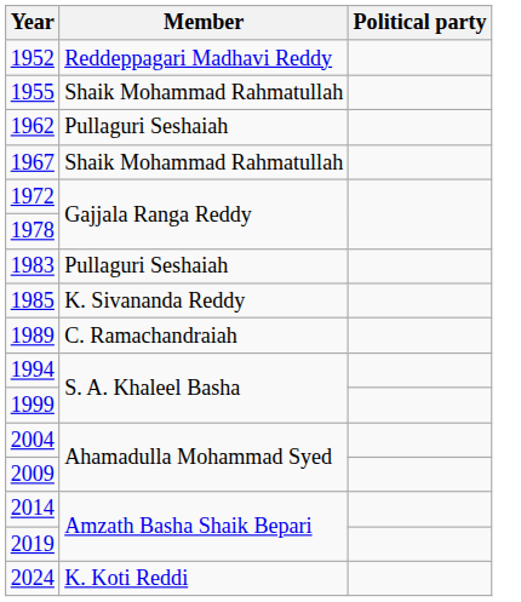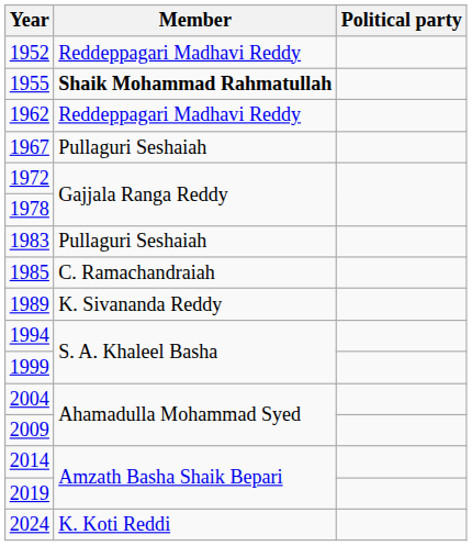 <table class="wikitable sortable">
 <tr>
 <th>Year</th>
 <th>Member</th>
 <th colspan="2">Political party</th>
 </tr>
 <tr>
 <td><a href='#'>1952</a></td>
 <td><a href='#'>Reddeppagari Madhavi Reddy</a></td>
 <td></td>
 </tr>
 <tr>
 <td><a href='#'>1955</a></td>
-<td>Shaik Mohammad Rahmatullah</td>
+<td><strong>Shaik Mohammad Rahmatullah</strong></td>
 <td></td>
 </tr>
 <tr>
 <td><a href='#'>1962</a></td>
-<td>Pullaguri Seshaiah</td>
+<td><a href='#'>Reddeppagari Madhavi Reddy</a></td>
 <td></td>
 </tr>
 <tr>
 <td><a href='#'>1967</a></td>
-<td>Shaik Mohammad Rahmatullah</td>
+<td>Pullaguri Seshaiah</td>
 <td></td>
 </tr>
 <tr>
 <td><a href='#'>1972</a></td>
 <td rowspan="2">Gajjala Ranga Reddy</td>
 </tr>
 <tr>
 <td><a href='#'>1978</a></td>
 </tr>
 <tr>
 <td><a href='#'>1983</a></td>
 <td>Pullaguri Seshaiah</td>
 <td></td>
 </tr>
 <tr>
 <td><a href='#'>1985</a></td>
-<td>K. Sivananda Reddy</td>
+<td>C. Ramachandraiah</td>
 </tr>
 <tr>
 <td><a href='#'>1989</a></td>
-<td>C. Ramachandraiah</td>
+<td>K. Sivananda Reddy</td>
 <td></td>
 </tr>
 <tr>
 <td><a href='#'>1994</a></td>
 <td rowspan="2">S. A. Khaleel Basha</td>
 <td></td>
 </tr>
 <tr>
 <td><a href='#'>1999</a></td>
 </tr>
 <tr>
 <td><a href='#'>2004</a></td>
 <td rowspan="2">Ahamadulla Mohammad Syed</td>
 <td></td>
 </tr>
 <tr>
 <td><a href='#'>2009</a></td>
 </tr>
 <tr>
 <td><a href='#'>2014</a></td>
 <td rowspan="2"><a href='#'>Amzath Basha Shaik Bepari</a></td>
 <td></td>
 </tr>
 <tr>
 <td><a href='#'>2019</a></td>
 </tr>
 <tr>
 <td><a href='#'>2024</a></td>
 <td><a href='#'>K. Koti Reddi</a></td>
 <td></td>
 </tr>
 </table>
